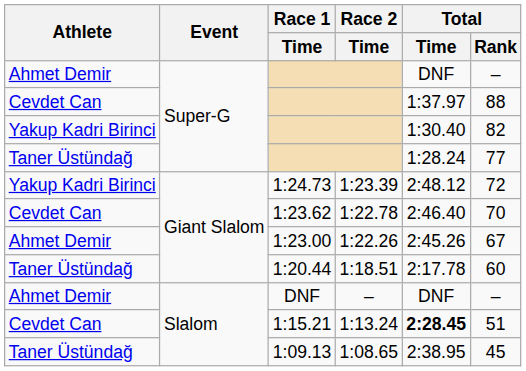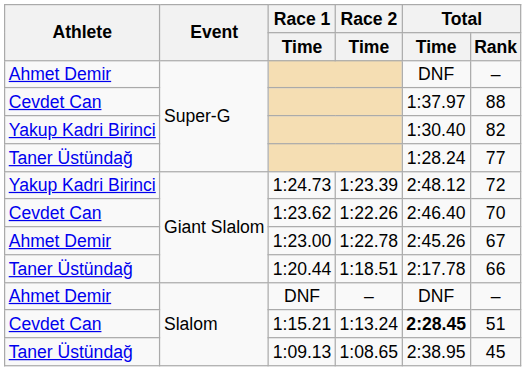 <table class="wikitable" style="font-size:90%">
 <tr>
 <th rowspan="2">Athlete</th>
 <th rowspan="2">Event</th>
 <th>Race 1</th>
 <th>Race 2</th>
 <th colspan="2">Total</th>
 </tr>
 <tr>
 <th>Time</th>
 <th>Time</th>
 <th>Time</th>
 <th>Rank</th>
 </tr>
 <tr>
 <td><a href='#'>Ahmet Demir</a></td>
 <td rowspan="4">Super-G</td>
 <td colspan="2" bgcolor="wheat"></td>
 <td align="center">DNF</td>
 <td align="center">–</td>
 </tr>
 <tr>
 <td><a href='#'>Cevdet Can</a></td>
 <td colspan="2" bgcolor="wheat"></td>
 <td align="center">1:37.97</td>
 <td align="center">88</td>
 </tr>
 <tr>
 <td><a href='#'>Yakup Kadri Birinci</a></td>
 <td colspan="2" bgcolor="wheat"></td>
 <td align="center">1:30.40</td>
 <td align="center">82</td>
 </tr>
 <tr>
 <td><a href='#'>Taner Üstündağ</a></td>
 <td colspan="2" bgcolor="wheat"></td>
 <td align="center">1:28.24</td>
 <td align="center">77</td>
 </tr>
 <tr>
 <td><a href='#'>Yakup Kadri Birinci</a></td>
 <td rowspan="4">Giant Slalom</td>
 <td align="center">1:24.73</td>
 <td align="center">1:23.39</td>
 <td align="center">2:48.12</td>
 <td align="center">72</td>
 </tr>
 <tr>
 <td><a href='#'>Cevdet Can</a></td>
 <td align="center">1:23.62</td>
-<td align="center">1:22.78</td>
+<td align="center">1:22.26</td>
 <td align="center">2:46.40</td>
 <td align="center">70</td>
 </tr>
 <tr>
 <td><a href='#'>Ahmet Demir</a></td>
 <td align="center">1:23.00</td>
-<td align="center">1:22.26</td>
+<td align="center">1:22.78</td>
 <td align="center">2:45.26</td>
 <td align="center">67</td>
 </tr>
 <tr>
 <td><a href='#'>Taner Üstündağ</a></td>
 <td align="center">1:20.44</td>
 <td align="center">1:18.51</td>
 <td align="center">2:17.78</td>
-<td align="center">60</td>
+<td align="center">66</td>
 </tr>
 <tr>
 <td><a href='#'>Ahmet Demir</a></td>
 <td rowspan="3">Slalom</td>
 <td align="center">DNF</td>
 <td align="center">–</td>
 <td align="center">DNF</td>
 <td align="center">–</td>
 </tr>
 <tr>
 <td><a href='#'>Cevdet Can</a></td>
 <td align="center">1:15.21</td>
 <td align="center">1:13.24</td>
 <td align="center"><strong>2:28.45</strong></td>
 <td align="center">51</td>
 </tr>
 <tr>
 <td><a href='#'>Taner Üstündağ</a></td>
 <td align="center">1:09.13</td>
 <td align="center">1:08.65</td>
 <td align="center">2:38.95</td>
 <td align="center">45</td>
 </tr>
 </table>
